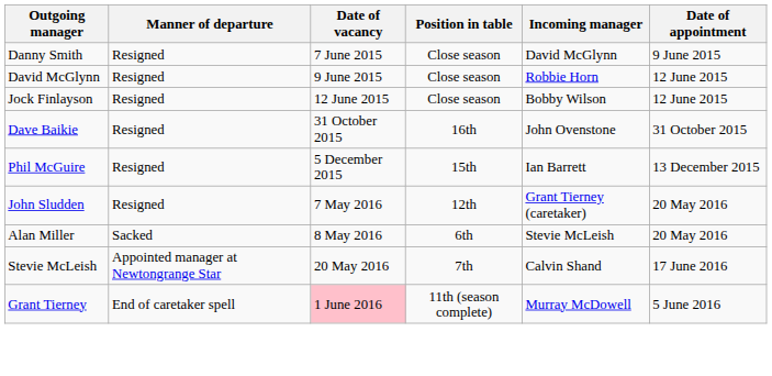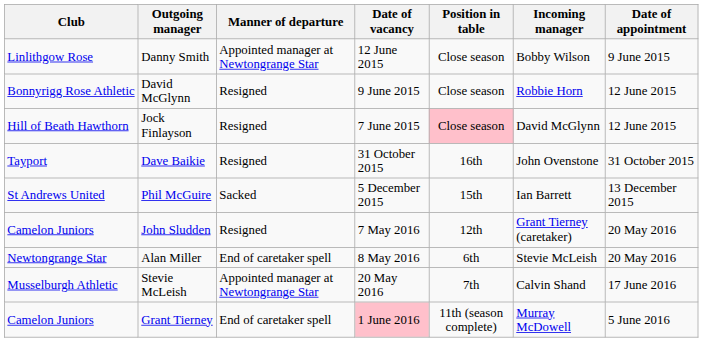 <table class="wikitable">
 <tr>
+<th width=160>Club</th>
 <th>Outgoing manager</th>
 <th>Manner of departure</th>
 <th>Date of vacancy</th>
 <th>Position in table</th>
 <th>Incoming manager</th>
 <th>Date of appointment</th>
 </tr>
 <tr>
+<td><a href='#'>Linlithgow Rose</a></td>
 <td>Danny Smith</td>
-<td>Resigned </td>
-<td>7 June 2015</td>
+<td>Appointed manager at <a href='#'>Newtongrange Star</a></td>
+<td>12 June 2015</td>
 <td align="center" position>Close season</td>
-<td>David McGlynn </td>
+<td>Bobby Wilson </td>
 <td>9 June 2015</td>
 </tr>
 <tr>
+<td><a href='#'>Bonnyrigg Rose Athletic</a></td>
 <td>David McGlynn</td>
 <td>Resigned </td>
 <td>9 June 2015</td>
 <td align="center" position>Close season</td>
 <td><a href='#'>Robbie Horn</a></td>
 <td>12 June 2015</td>
 </tr>
 <tr>
+<td><a href='#'>Hill of Beath Hawthorn</a></td>
 <td>Jock Finlayson</td>
 <td>Resigned</td>
-<td>12 June 2015</td>
-<td align="center" position>Close season</td>
-<td>Bobby Wilson </td>
+<td>7 June 2015</td>
+<td align="center" position style="background: pink;">Close season</td>
+<td>David McGlynn </td>
 <td>12 June 2015</td>
 </tr>
 <tr>
+<td><a href='#'>Tayport</a></td>
 <td><a href='#'>Dave Baikie</a></td>
 <td>Resigned </td>
 <td>31 October 2015</td>
 <td align="center" position>16th</td>
 <td>John Ovenstone </td>
 <td>31 October 2015</td>
 </tr>
 <tr>
+<td><a href='#'>St Andrews United</a></td>
 <td><a href='#'>Phil McGuire</a></td>
-<td>Resigned </td>
+<td>Sacked</td>
 <td>5 December 2015</td>
 <td align="center" position>15th</td>
 <td>Ian Barrett </td>
 <td>13 December 2015</td>
 </tr>
 <tr>
+<td><a href='#'>Camelon Juniors</a></td>
 <td><a href='#'>John Sludden</a></td>
 <td>Resigned </td>
 <td>7 May 2016</td>
 <td align="center" position>12th</td>
 <td><a href='#'>Grant Tierney</a> (caretaker) </td>
 <td>20 May 2016</td>
 </tr>
 <tr>
+<td><a href='#'>Newtongrange Star</a></td>
 <td>Alan Miller</td>
-<td>Sacked </td>
+<td>End of caretaker spell</td>
 <td>8 May 2016</td>
 <td align="center" position>6th</td>
 <td>Stevie McLeish </td>
 <td>20 May 2016</td>
 </tr>
 <tr>
+<td><a href='#'>Musselburgh Athletic</a></td>
 <td>Stevie McLeish</td>
 <td>Appointed manager at <a href='#'>Newtongrange Star</a></td>
 <td>20 May 2016</td>
 <td align="center" position>7th</td>
 <td>Calvin Shand </td>
 <td>17 June 2016</td>
 </tr>
 <tr>
+<td><a href='#'>Camelon Juniors</a></td>
 <td><a href='#'>Grant Tierney</a></td>
 <td>End of caretaker spell</td>
 <td style="background: pink;">1 June 2016</td>
 <td align="center" position>11th (season complete)</td>
 <td><a href='#'>Murray McDowell</a></td>
 <td>5 June 2016</td>
 </tr>
 </table>
